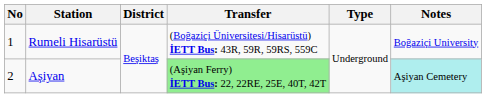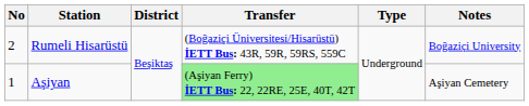 <table class="wikitable">
 <tr>
 <th>No</th>
 <th>Station</th>
 <th>District</th>
 <th>Transfer</th>
 <th>Type</th>
 <th>Notes</th>
 </tr>
 <tr>
-<td>1</td>
+<td>2</td>
 <td><a href='#'>Rumeli Hisarüstü</a></td>
 <td rowspan="2"><small><a href='#'>Beşiktaş</a></small></td>
 <td> <small>(<a href='#'>Boğaziçi Üniversitesi/Hisarüstü</a>)</small><br><small><strong><a href='#'>İETT Bus</a>:</strong> 43R, 59R, 59RS, 559C</small></td>
 <td rowspan="2"><small>Underground</small></td>
 <td><small><a href='#'>Boğaziçi University</a></small></td>
 </tr>
 <tr>
-<td>2</td>
+<td>1</td>
 <td><a href='#'>Aşiyan</a></td>
 <td style="background: lightgreen;"> <small>(Aşiyan Ferry)</small><br><small><strong><a href='#'>İETT Bus</a>:</strong> 22, 22RE, 25E, 40T, 42T</small></td>
-<td style="background: paleturquoise;"><small>Aşiyan Cemetery</small></td>
+<td><small>Aşiyan Cemetery</small></td>
 </tr>
 </table>
